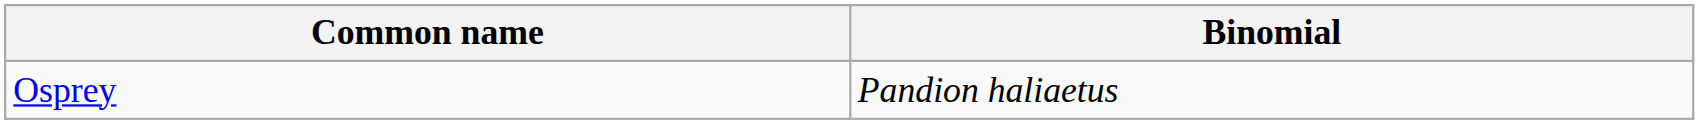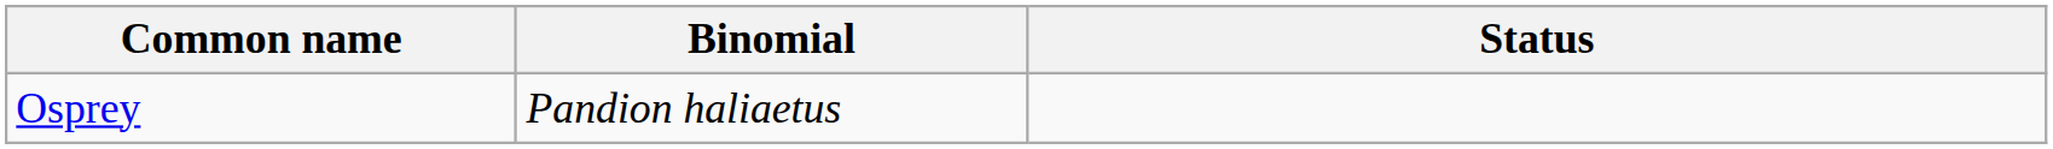 <table width=60% class="wikitable">
 <tr>
 <th width=25%>Common name</th>
 <th width=25%>Binomial</th>
+<th width=50%>Status</th>
 </tr>
 <tr>
 <td><a href='#'>Osprey</a></td>
 <td><em>Pandion haliaetus</em></td>
+<td></td>
 </tr>
 </table>
